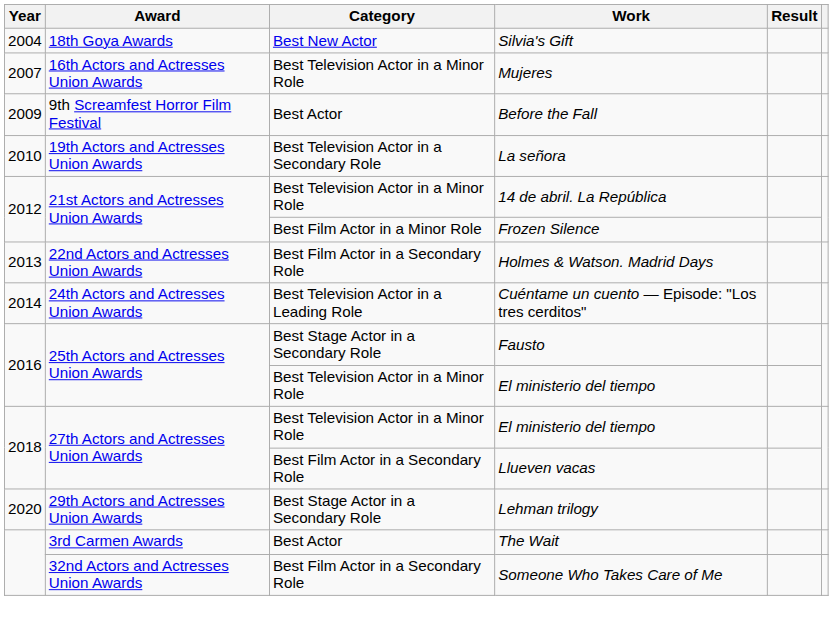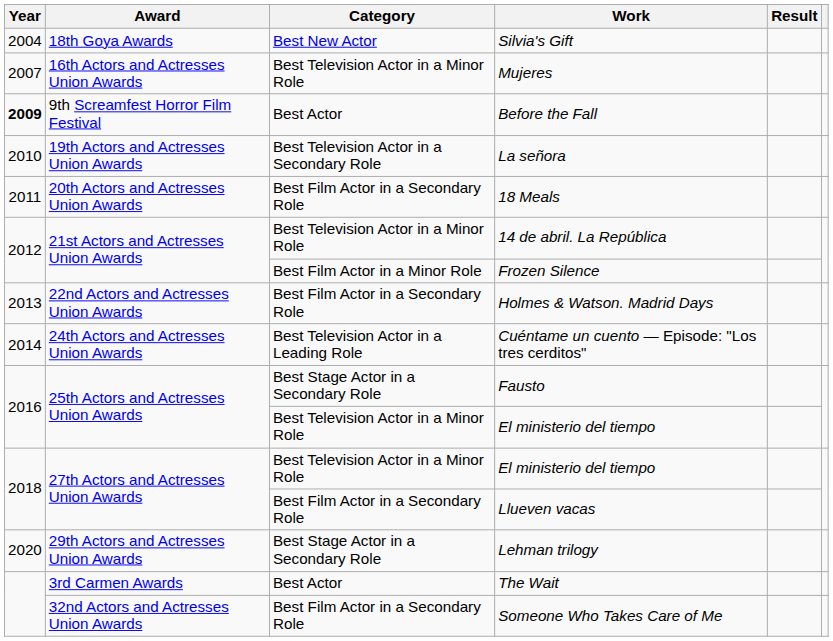 <table class="wikitable sortable plainrowheaders">
 <tr>
 <th>Year</th>
 <th>Award</th>
 <th>Category</th>
 <th>Work</th>
 <th>Result</th>
 <th scope="col" class="unsortable"></th>
 </tr>
 <tr>
 <td align = "center">2004</td>
 <td><a href='#'>18th Goya Awards</a></td>
 <td><a href='#'>Best New Actor</a></td>
 <td><em>Silvia's Gift</em></td>
 <td></td>
 <td align = "center"></td>
 </tr>
 <tr>
 <td align = "center">2007</td>
 <td><a href='#'>16th Actors and Actresses Union Awards</a></td>
 <td>Best Television Actor in a Minor Role</td>
 <td><em>Mujeres</em></td>
 <td></td>
 <td align = "center"></td>
 </tr>
 <tr>
-<td align = "center">2009</td>
+<td align = "center"><strong>2009</strong></td>
 <td>9th <a href='#'>Screamfest Horror Film Festival</a></td>
 <td>Best Actor</td>
 <td><em>Before the Fall</em></td>
 <td></td>
 <td align = "center"></td>
 </tr>
 <tr>
 <td align = "center">2010</td>
 <td><a href='#'>19th Actors and Actresses Union Awards</a></td>
 <td>Best Television Actor in a Secondary Role</td>
 <td><em>La señora</em></td>
+<td></td>
+<td align = "center"></td>
+</tr>
+<tr>
+<td align = "center">2011</td>
+<td><a href='#'>20th Actors and Actresses Union Awards</a></td>
+<td>Best Film Actor in a Secondary Role</td>
+<td><em>18 Meals</em></td>
 <td></td>
 <td align = "center"></td>
 </tr>
 <tr>
 <td align = "center" rowspan = "2">2012</td>
 <td rowspan = "2"><a href='#'>21st Actors and Actresses Union Awards</a></td>
 <td>Best Television Actor in a Minor Role</td>
 <td><em>14 de abril. La República</em></td>
 <td></td>
 <td align = "center" rowspan ="2"></td>
 </tr>
 <tr>
 <td>Best Film Actor in a Minor Role</td>
 <td><em>Frozen Silence</em></td>
 <td></td>
 </tr>
 <tr>
 <td align = "center">2013</td>
 <td><a href='#'>22nd Actors and Actresses Union Awards</a></td>
 <td>Best Film Actor in a Secondary Role</td>
 <td><em>Holmes & Watson. Madrid Days</em></td>
 <td></td>
 <td align = "center"></td>
 </tr>
 <tr>
 <td align = "center">2014</td>
 <td><a href='#'>24th Actors and Actresses Union Awards</a></td>
 <td>Best Television Actor in a Leading Role</td>
 <td><em>Cuéntame un cuento</em> — Episode: "Los tres cerditos"</td>
 <td></td>
 <td align = "center"></td>
 </tr>
 <tr>
 <td align = "center" rowspan = "2">2016</td>
 <td rowspan = "2"><a href='#'>25th Actors and Actresses Union Awards</a></td>
 <td>Best Stage Actor in a Secondary Role</td>
 <td><em>Fausto</em></td>
 <td></td>
 <td rowspan = "2"></td>
 </tr>
 <tr>
 <td>Best Television Actor in a Minor Role</td>
 <td><em>El ministerio del tiempo</em></td>
 <td></td>
 </tr>
 <tr>
 <td align = "center" rowspan = "2">2018</td>
 <td rowspan = "2"><a href='#'>27th Actors and Actresses Union Awards</a></td>
 <td>Best Television Actor in a Minor Role</td>
 <td><em>El ministerio del tiempo</em></td>
 <td></td>
 <td align = "center" rowspan = "2"></td>
 </tr>
 <tr>
 <td>Best Film Actor in a Secondary Role</td>
 <td><em>Llueven vacas</em></td>
 <td></td>
 </tr>
 <tr>
 <td align = "center">2020</td>
 <td><a href='#'>29th Actors and Actresses Union Awards</a></td>
 <td>Best Stage Actor in a Secondary Role</td>
 <td><em>Lehman trilogy</em></td>
 <td></td>
 <td align = "center"></td>
 </tr>
 <tr>
 <td rowspan = "2"></td>
 <td><a href='#'>3rd Carmen Awards</a></td>
 <td>Best Actor</td>
 <td><em>The Wait</em></td>
 <td></td>
 <td></td>
 </tr>
 <tr>
 <td><a href='#'>32nd Actors and Actresses Union Awards</a></td>
 <td>Best Film Actor in a Secondary Role</td>
 <td><em>Someone Who Takes Care of Me</em></td>
 <td></td>
 <td></td>
 </tr>
 </table>
